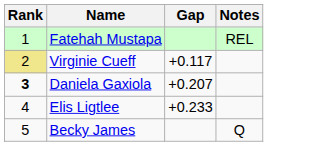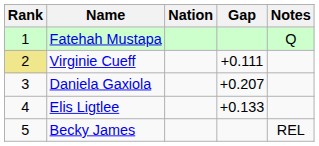 <table class="wikitable sortable" style="text-align:center">
 <tr>
 <th>Rank</th>
 <th>Name</th>
+<th>Nation</th>
 <th>Gap</th>
 <th>Notes</th>
 </tr>
 <tr bgcolor=ccffcc>
 <td>1</td>
 <td align=left><a href='#'>Fatehah Mustapa</a></td>
+<td align=left></td>
 <td></td>
-<td>REL</td>
+<td>Q</td>
 </tr>
 <tr>
 <td style="background: khaki;">2</td>
 <td align=left><a href='#'>Virginie Cueff</a></td>
-<td>+0.117</td>
+<td align=left></td>
+<td>+0.111</td>
 <td></td>
 </tr>
 <tr>
-<td><strong>3</strong></td>
+<td>3</td>
 <td align=left><a href='#'>Daniela Gaxiola</a></td>
+<td align=left></td>
 <td>+0.207</td>
 <td></td>
 </tr>
 <tr>
 <td>4</td>
 <td align=left><a href='#'>Elis Ligtlee</a></td>
-<td>+0.233</td>
+<td align=left></td>
+<td>+0.133</td>
 <td></td>
 </tr>
 <tr>
 <td>5</td>
 <td align=left><a href='#'>Becky James</a></td>
+<td align=left></td>
 <td></td>
-<td>Q</td>
+<td>REL</td>
 </tr>
 </table>
